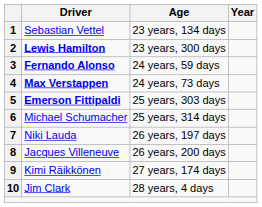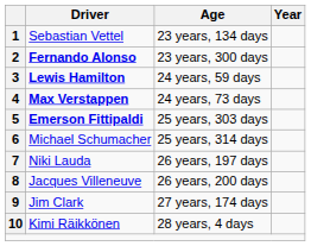 <table class="wikitable">
 <tr>
 <th></th>
 <th>Driver</th>
 <th>Age</th>
 <th>Year</th>
 </tr>
 <tr>
 <th>1</th>
 <td> <a href='#'>Sebastian Vettel</a></td>
 <td>23 years, 134 days</td>
 <td></td>
 </tr>
 <tr>
 <th>2</th>
-<td> <strong><a href='#'>Lewis Hamilton</a></strong></td>
+<td> <strong><a href='#'>Fernando Alonso</a></strong></td>
 <td>23 years, 300 days</td>
 <td></td>
 </tr>
 <tr>
 <th>3</th>
-<td> <strong><a href='#'>Fernando Alonso</a></strong></td>
+<td> <strong><a href='#'>Lewis Hamilton</a></strong></td>
 <td>24 years, 59 days</td>
 <td></td>
 </tr>
 <tr>
 <th>4</th>
 <td> <strong><a href='#'>Max Verstappen</a></strong></td>
 <td>24 years, 73 days</td>
 <td></td>
 </tr>
 <tr>
 <th>5</th>
 <td><strong> <a href='#'>Emerson Fittipaldi</a></strong></td>
 <td>25 years, 303 days</td>
 <td></td>
 </tr>
 <tr>
 <th>6</th>
 <td> <a href='#'>Michael Schumacher</a></td>
 <td>25 years, 314 days</td>
 <td></td>
 </tr>
 <tr>
 <th>7</th>
 <td> <a href='#'>Niki Lauda</a></td>
 <td>26 years, 197 days</td>
 <td></td>
 </tr>
 <tr>
 <th>8</th>
 <td> <a href='#'>Jacques Villeneuve</a></td>
 <td>26 years, 200 days</td>
 <td></td>
 </tr>
 <tr>
 <th>9</th>
-<td> <a href='#'>Kimi Räikkönen</a></td>
+<td> <a href='#'>Jim Clark</a></td>
 <td>27 years, 174 days</td>
 <td></td>
 </tr>
 <tr>
 <th>10</th>
-<td> <a href='#'>Jim Clark</a></td>
+<td> <a href='#'>Kimi Räikkönen</a></td>
 <td>28 years, 4 days</td>
 <td></td>
 </tr>
 <tr>
 <td colspan=4></td>
 </tr>
 </table>
